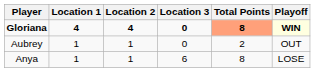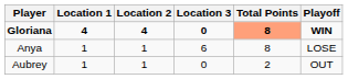 <table class="wikitable" style="text-align:center;">
 <tr>
 <th>Player</th>
 <th>Location 1</th>
 <th>Location 2</th>
 <th>Location 3</th>
 <th>Total Points</th>
 <th>Playoff</th>
 </tr>
 <tr>
 <td><strong>Gloriana</strong></td>
 <td><strong>4</strong></td>
 <td><strong>4</strong></td>
 <td><strong>0</strong></td>
 <td style="background: lightsalmon;"><strong>8</strong></td>
-<td style="background: lightyellow;"><strong>WIN</strong></td>
+<td><strong>WIN</strong></td>
+</tr>
+<tr>
+<td>Anya</td>
+<td>1</td>
+<td>1</td>
+<td>6</td>
+<td>8</td>
+<td>LOSE</td>
 </tr>
 <tr>
 <td>Aubrey</td>
 <td>1</td>
 <td>1</td>
 <td>0</td>
 <td>2</td>
 <td>OUT</td>
 </tr>
-<tr>
-<td>Anya</td>
-<td>1</td>
-<td>1</td>
-<td>6</td>
-<td>8</td>
-<td>LOSE</td>
-</tr>
 </table>
